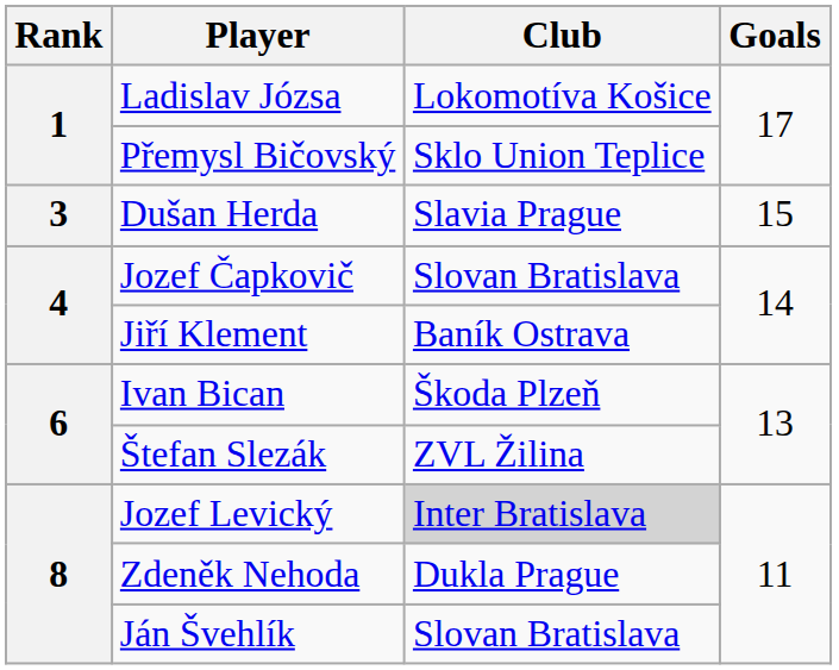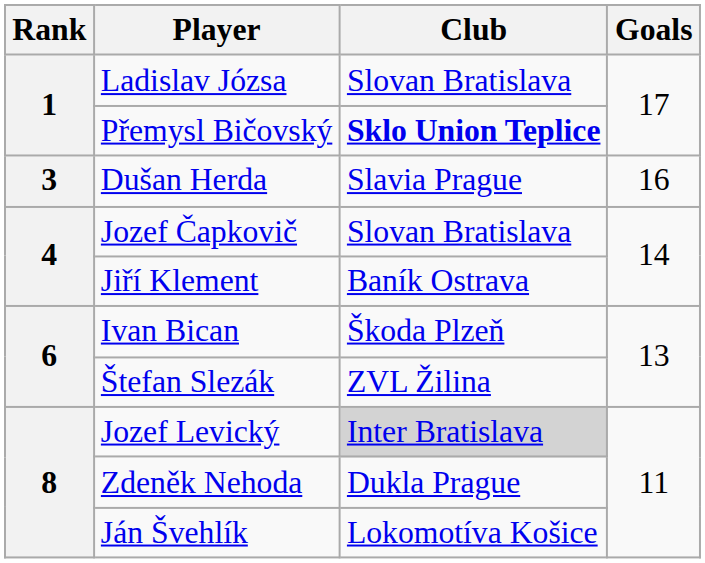 <table class="wikitable" style="text-align:center">
 <tr>
 <th>Rank</th>
 <th>Player</th>
 <th>Club</th>
 <th>Goals</th>
 </tr>
 <tr>
 <th rowspan="2">1</th>
 <td align="left"> <a href='#'>Ladislav Józsa</a></td>
-<td align="left"><a href='#'>Lokomotíva Košice</a></td>
+<td align="left"><a href='#'>Slovan Bratislava</a></td>
 <td rowspan="2">17</td>
 </tr>
 <tr>
 <td align="left"> <a href='#'>Přemysl Bičovský</a></td>
-<td align="left"><a href='#'>Sklo Union Teplice</a></td>
+<td align="left"><strong><a href='#'>Sklo Union Teplice</a></strong></td>
 </tr>
 <tr>
 <th>3</th>
 <td align="left"> <a href='#'>Dušan Herda</a></td>
 <td align="left"><a href='#'>Slavia Prague</a></td>
-<td>15</td>
+<td>16</td>
 </tr>
 <tr>
 <th rowspan="2">4</th>
 <td align="left"> <a href='#'>Jozef Čapkovič</a></td>
 <td align="left"><a href='#'>Slovan Bratislava</a></td>
 <td rowspan="2">14</td>
 </tr>
 <tr>
 <td align="left"> <a href='#'>Jiří Klement</a></td>
 <td align="left"><a href='#'>Baník Ostrava</a></td>
 </tr>
 <tr>
 <th rowspan="2">6</th>
 <td align="left"> <a href='#'>Ivan Bican</a></td>
 <td align="left"><a href='#'>Škoda Plzeň</a></td>
 <td rowspan="2">13</td>
 </tr>
 <tr>
 <td align="left"> <a href='#'>Štefan Slezák</a></td>
 <td align="left"><a href='#'>ZVL Žilina</a></td>
 </tr>
 <tr>
 <th rowspan="3">8</th>
 <td align="left"> <a href='#'>Jozef Levický</a></td>
 <td align="left" style="background: lightgrey;"><a href='#'>Inter Bratislava</a></td>
 <td rowspan="3">11</td>
 </tr>
 <tr>
 <td align="left"> <a href='#'>Zdeněk Nehoda</a></td>
 <td align="left"><a href='#'>Dukla Prague</a></td>
 </tr>
 <tr>
 <td align="left"> <a href='#'>Ján Švehlík</a></td>
-<td align="left"><a href='#'>Slovan Bratislava</a></td>
+<td align="left"><a href='#'>Lokomotíva Košice</a></td>
 </tr>
 </table>
